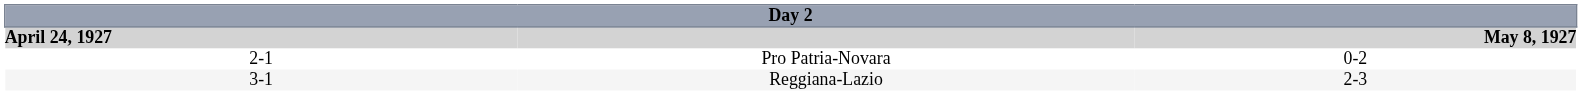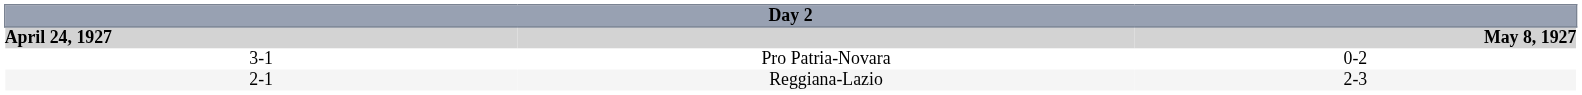 <table border=0 cellspacing=0 cellpadding=0 style="font-size: 85%; border-collapse: collapse;" width=95%>
 <tr>
 <td colspan=5 bgcolor=#98A1B2 style="border:1px solid #7A8392;text-align:center;"><span><strong>Day 2</strong></span></td>
 </tr>
 <tr bgcolor="D3D3D3">
 <th align=left>April 24, 1927</th>
 <th></th>
 <th align=right>May 8, 1927</th>
 </tr>
 <tr align=center bgcolor=#FFFFFF>
-<td>2-1</td>
+<td>3-1</td>
 <td>Pro Patria-Novara</td>
 <td>0-2</td>
 </tr>
 <tr align=center bgcolor=#F5F5F5>
-<td>3-1</td>
+<td>2-1</td>
 <td>Reggiana-Lazio</td>
 <td>2-3</td>
 </tr>
 </table>
